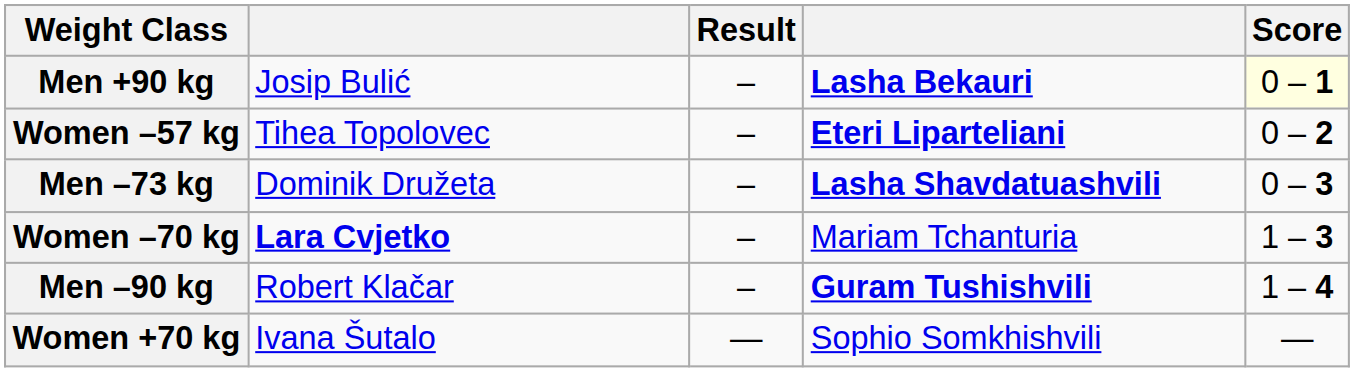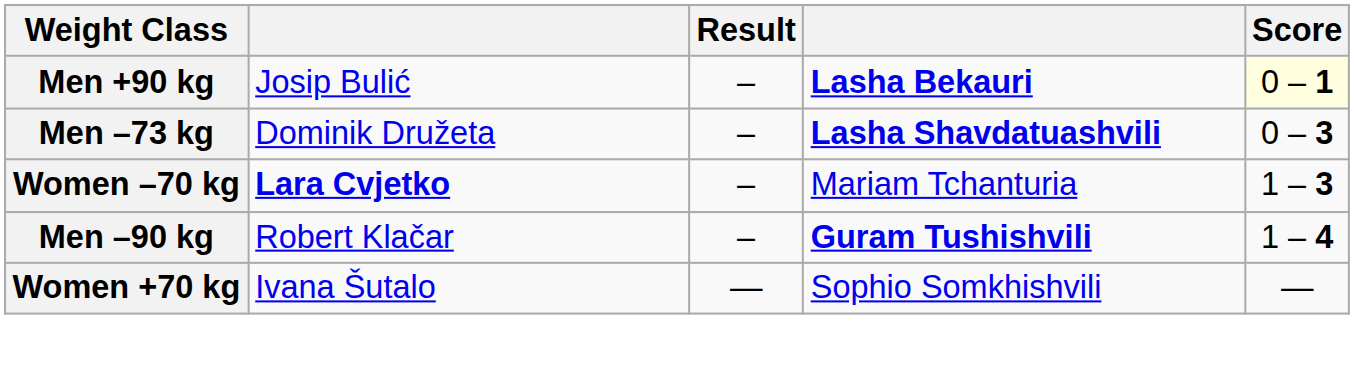 <table class="wikitable">
 <tr>
 <th>Weight Class</th>
 <th style="width:210px;"></th>
 <th>Result</th>
 <th style="width:210px;"></th>
 <th>Score</th>
 </tr>
 <tr>
 <th>Men +90 kg</th>
 <td><a href='#'>Josip Bulić</a></td>
 <td align="center"> – <strong></strong></td>
 <td><strong><a href='#'>Lasha Bekauri</a></strong></td>
 <td align="center" style="background: lightyellow;">0 – <strong>1</strong></td>
-</tr>
-<tr>
-<th>Women –57 kg</th>
-<td><a href='#'>Tihea Topolovec</a></td>
-<td align="center"> – <strong></strong></td>
-<td><strong><a href='#'>Eteri Liparteliani</a></strong></td>
-<td align="center">0 – <strong>2</strong></td>
 </tr>
 <tr>
 <th>Men –73 kg</th>
 <td><a href='#'>Dominik Družeta</a></td>
 <td align="center"> – <strong></strong></td>
 <td><strong><a href='#'>Lasha Shavdatuashvili</a></strong></td>
 <td align="center">0 – <strong>3</strong></td>
 </tr>
 <tr>
 <th>Women –70 kg</th>
 <td><strong><a href='#'>Lara Cvjetko</a></strong></td>
 <td align="center"><strong></strong> – </td>
 <td><a href='#'>Mariam Tchanturia</a></td>
 <td align="center">1 – <strong>3</strong></td>
 </tr>
 <tr>
 <th>Men –90 kg</th>
 <td><a href='#'>Robert Klačar</a></td>
 <td align="center"> – <strong></strong></td>
 <td><strong><a href='#'>Guram Tushishvili</a></strong></td>
 <td align="center">1 – <strong>4</strong></td>
 </tr>
 <tr>
 <th>Women +70 kg</th>
 <td><a href='#'>Ivana Šutalo</a></td>
 <td align="center">—</td>
 <td><a href='#'>Sophio Somkhishvili</a></td>
 <td align="center">—</td>
 </tr>
 </table>
